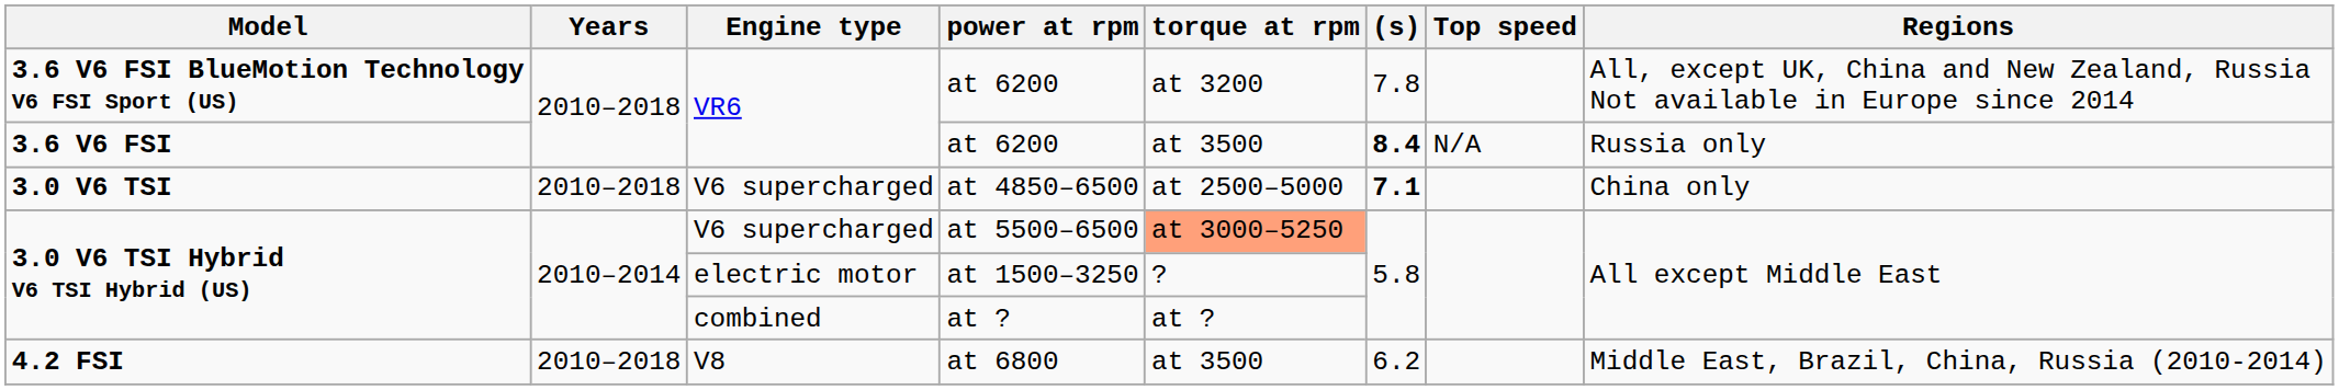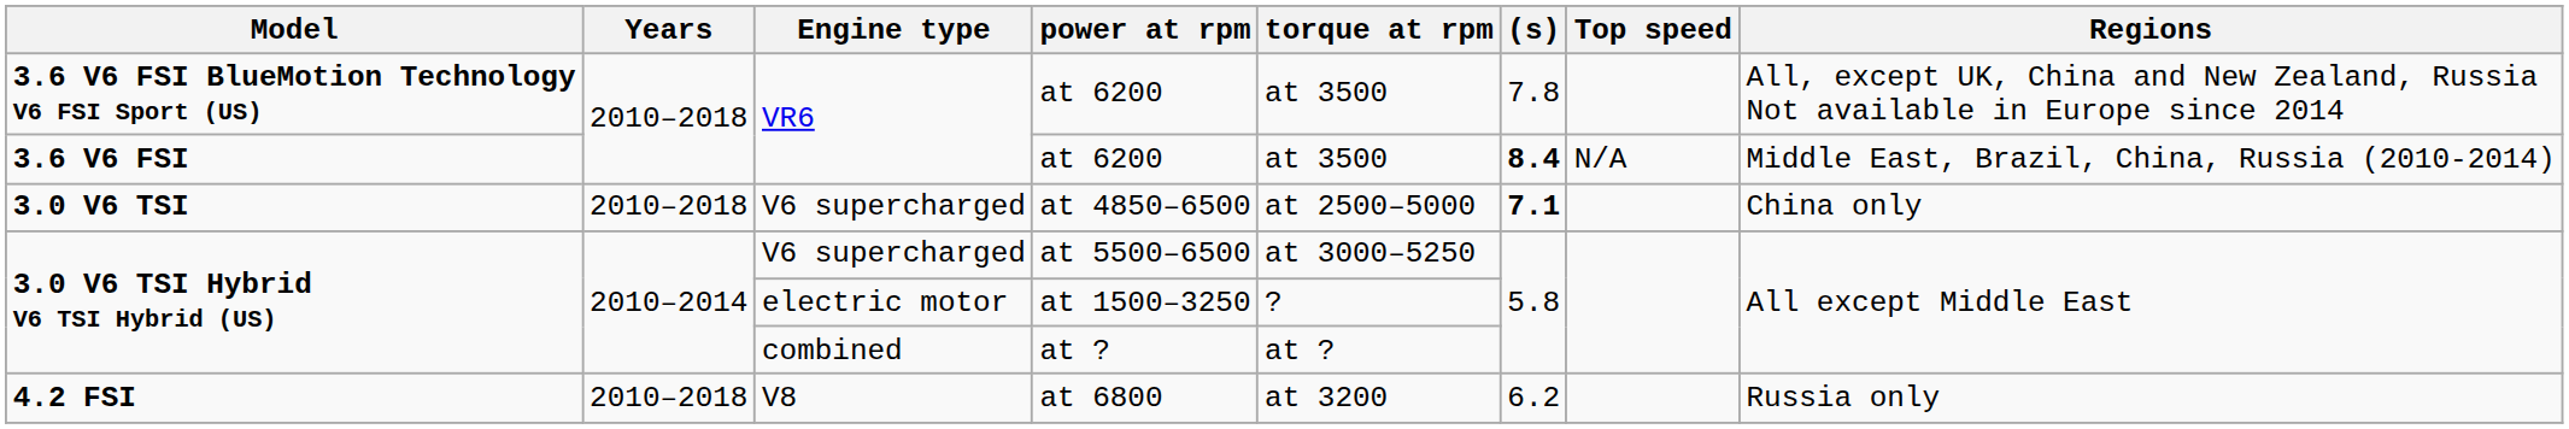 <table class="wikitable collapsible sortable">
 <tr>
 <th>Model</th>
 <th>Years</th>
 <th>Engine type</th>
 <th>power at rpm</th>
 <th>torque at rpm</th>
 <th> (s)</th>
 <th>Top speed</th>
 <th>Regions</th>
 </tr>
 <tr>
 <td><strong>3.6 V6 FSI BlueMotion Technology</strong><br><small><strong>V6 FSI Sport (US)</strong></small></td>
 <td rowspan="2">2010–2018</td>
 <td rowspan="2"> <a href='#'>VR6</a></td>
 <td> at 6200</td>
-<td> at 3200</td>
+<td> at 3500</td>
 <td>7.8</td>
 <td></td>
 <td>All, except UK, China and New Zealand, Russia<br>Not available in Europe since 2014</td>
 </tr>
 <tr>
 <td><strong>3.6 V6 FSI</strong></td>
 <td> at 6200</td>
 <td> at 3500</td>
 <td><strong>8.4</strong></td>
 <td>N/A</td>
-<td>Russia only</td>
+<td>Middle East, Brazil, China, Russia (2010-2014)</td>
 </tr>
 <tr>
 <td><strong>3.0 V6 TSI</strong></td>
 <td>2010–2018</td>
 <td> V6 supercharged</td>
 <td> at 4850–6500</td>
 <td> at 2500–5000</td>
 <td><strong>7.1</strong></td>
 <td></td>
 <td>China only</td>
 </tr>
 <tr>
 <td rowspan="3"><strong>3.0 V6 TSI Hybrid</strong><br><small><strong>V6 TSI Hybrid (US)</strong></small></td>
 <td rowspan="3">2010–2014</td>
 <td> V6 supercharged</td>
 <td> at 5500–6500</td>
-<td style="background: lightsalmon;"> at 3000–5250</td>
+<td> at 3000–5250</td>
 <td rowspan="3">5.8</td>
 <td rowspan="3"></td>
 <td rowspan="3">All except Middle East</td>
 </tr>
 <tr>
 <td>electric motor</td>
 <td> at 1500–3250</td>
 <td>?</td>
 </tr>
 <tr>
 <td>combined</td>
 <td> at ?</td>
 <td> at ?</td>
 </tr>
 <tr>
 <td><strong>4.2 FSI</strong><br></td>
 <td>2010–2018</td>
 <td> V8</td>
 <td> at 6800</td>
-<td> at 3500</td>
+<td> at 3200</td>
 <td>6.2</td>
 <td></td>
-<td>Middle East, Brazil, China, Russia (2010-2014)</td>
+<td>Russia only</td>
 </tr>
 </table>
